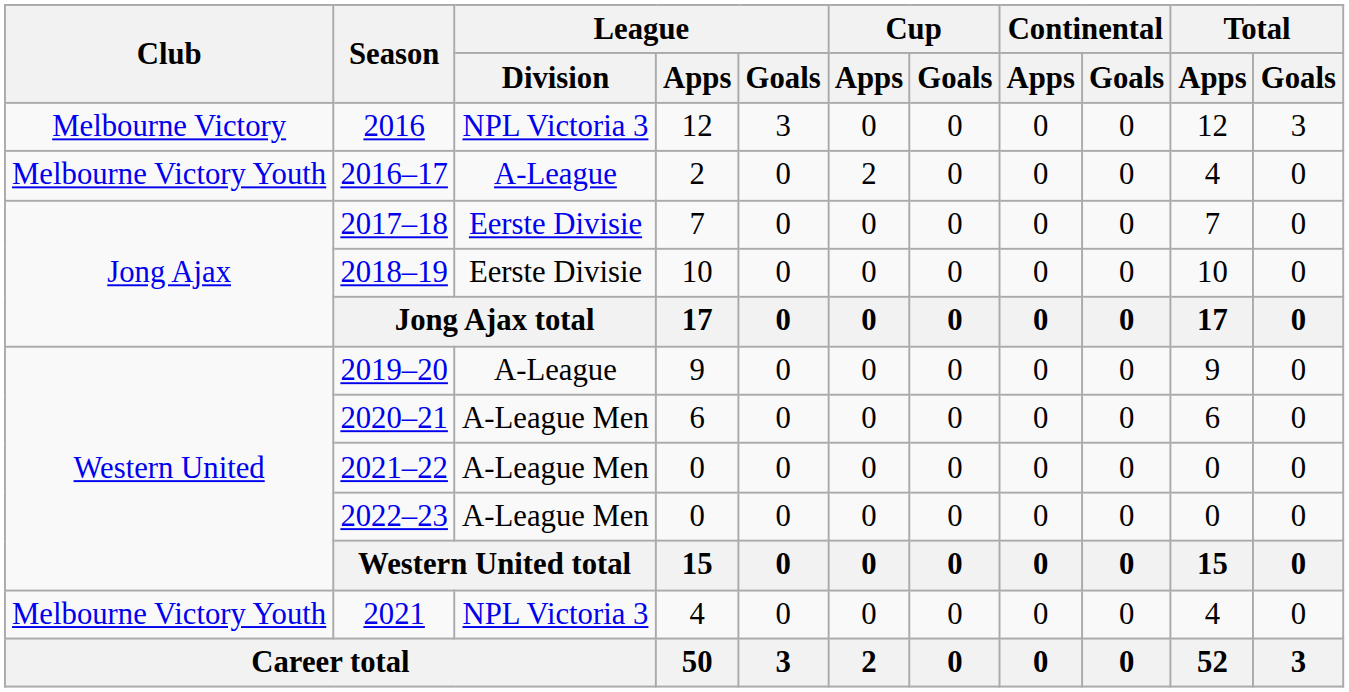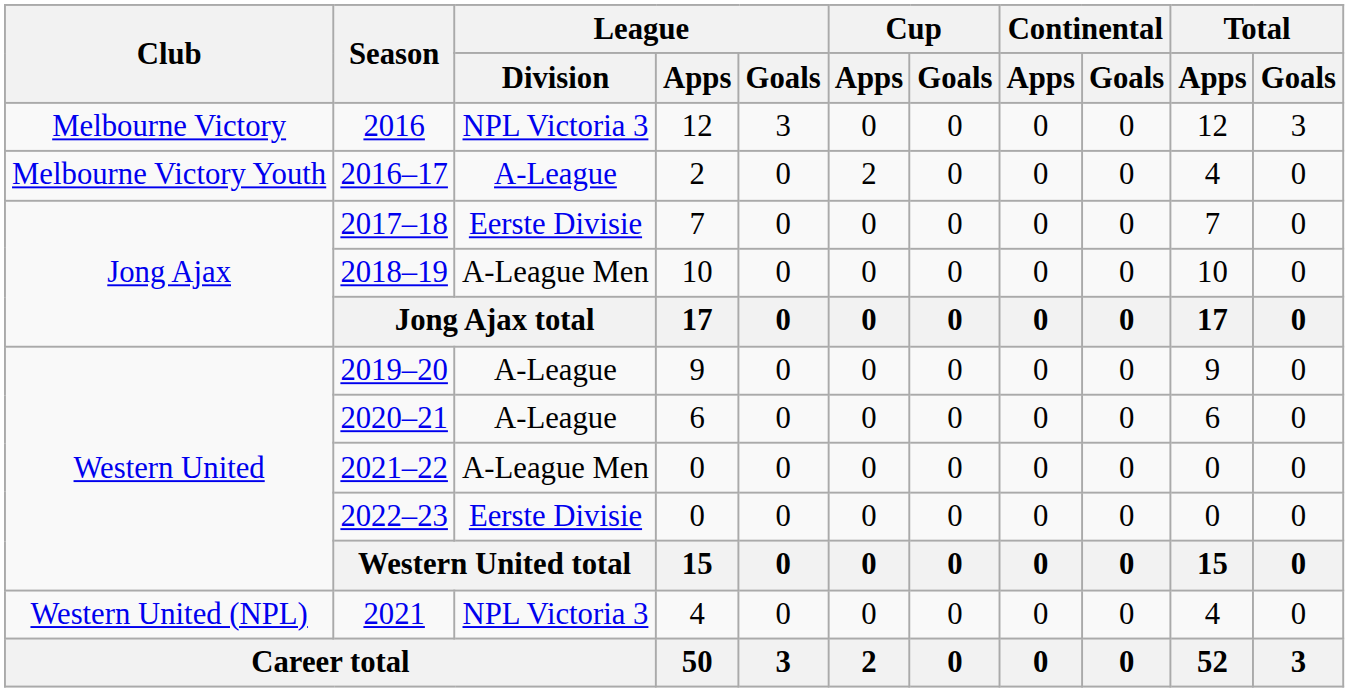 <table class="wikitable" style="text-align: center;">
 <tr>
 <th rowspan="2">Club</th>
 <th rowspan="2">Season</th>
 <th colspan="3">League</th>
 <th colspan="2">Cup</th>
 <th colspan="2">Continental</th>
 <th colspan="2">Total</th>
 </tr>
 <tr>
 <th>Division</th>
 <th>Apps</th>
 <th>Goals</th>
 <th>Apps</th>
 <th>Goals</th>
 <th>Apps</th>
 <th>Goals</th>
 <th>Apps</th>
 <th>Goals</th>
 </tr>
 <tr>
 <td rowspan="1"><a href='#'>Melbourne Victory</a></td>
 <td><a href='#'>2016</a></td>
 <td><a href='#'>NPL Victoria 3</a></td>
 <td>12</td>
 <td>3</td>
 <td>0</td>
 <td>0</td>
 <td>0</td>
 <td>0</td>
 <td>12</td>
 <td>3</td>
 </tr>
 <tr>
 <td><a href='#'>Melbourne Victory Youth</a></td>
 <td><a href='#'>2016–17</a></td>
 <td rowspan="1"><a href='#'>A-League</a></td>
 <td>2</td>
 <td>0</td>
 <td>2</td>
 <td>0</td>
 <td>0</td>
 <td>0</td>
 <td>4</td>
 <td>0</td>
 </tr>
 <tr>
 <td rowspan="3"><a href='#'>Jong Ajax</a></td>
 <td><a href='#'>2017–18</a></td>
 <td rowspan="1"><a href='#'>Eerste Divisie</a></td>
 <td>7</td>
 <td>0</td>
 <td>0</td>
 <td>0</td>
 <td>0</td>
 <td>0</td>
 <td>7</td>
 <td>0</td>
 </tr>
 <tr>
 <td><a href='#'>2018–19</a></td>
-<td>Eerste Divisie</td>
+<td>A-League Men</td>
 <td>10</td>
 <td>0</td>
 <td>0</td>
 <td>0</td>
 <td>0</td>
 <td>0</td>
 <td>10</td>
 <td>0</td>
 </tr>
 <tr>
 <th colspan=2>Jong Ajax total</th>
 <th>17</th>
 <th>0</th>
 <th>0</th>
 <th>0</th>
 <th>0</th>
 <th>0</th>
 <th>17</th>
 <th>0</th>
 </tr>
 <tr>
 <td rowspan=5><a href='#'>Western United</a></td>
 <td><a href='#'>2019–20</a></td>
 <td>A-League</td>
 <td>9</td>
 <td>0</td>
 <td>0</td>
 <td>0</td>
 <td>0</td>
 <td>0</td>
 <td>9</td>
 <td>0</td>
 </tr>
 <tr>
 <td><a href='#'>2020–21</a></td>
-<td>A-League Men</td>
+<td>A-League</td>
 <td>6</td>
 <td>0</td>
 <td>0</td>
 <td>0</td>
 <td>0</td>
 <td>0</td>
 <td>6</td>
 <td>0</td>
 </tr>
 <tr>
 <td><a href='#'>2021–22</a></td>
 <td>A-League Men</td>
 <td>0</td>
 <td>0</td>
 <td>0</td>
 <td>0</td>
 <td>0</td>
 <td>0</td>
 <td>0</td>
 <td>0</td>
 </tr>
 <tr>
 <td><a href='#'>2022–23</a></td>
-<td>A-League Men</td>
+<td rowspan="1"><a href='#'>Eerste Divisie</a></td>
 <td>0</td>
 <td>0</td>
 <td>0</td>
 <td>0</td>
 <td>0</td>
 <td>0</td>
 <td>0</td>
 <td>0</td>
 </tr>
 <tr>
 <th colspan=2>Western United total</th>
 <th>15</th>
 <th>0</th>
 <th>0</th>
 <th>0</th>
 <th>0</th>
 <th>0</th>
 <th>15</th>
 <th>0</th>
 </tr>
 <tr>
-<td><a href='#'>Melbourne Victory Youth</a></td>
+<td><a href='#'>Western United (NPL)</a></td>
 <td><a href='#'>2021</a></td>
 <td><a href='#'>NPL Victoria 3</a></td>
 <td>4</td>
 <td>0</td>
 <td>0</td>
 <td>0</td>
 <td>0</td>
 <td>0</td>
 <td>4</td>
 <td>0</td>
 </tr>
 <tr>
 <th colspan="3">Career total</th>
 <th>50</th>
 <th>3</th>
 <th>2</th>
 <th>0</th>
 <th>0</th>
 <th>0</th>
 <th>52</th>
 <th>3</th>
 </tr>
 </table>
